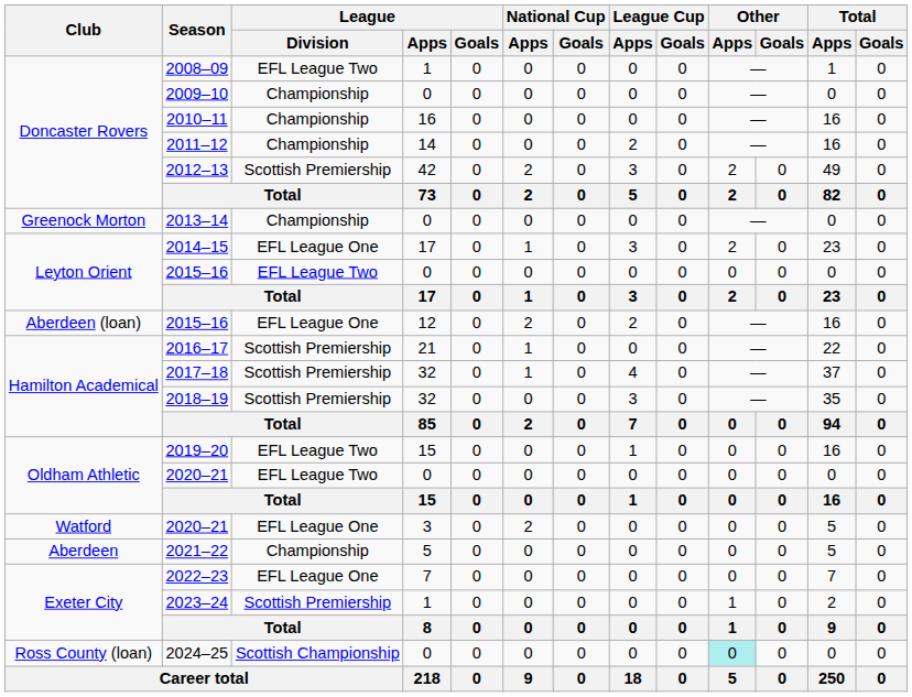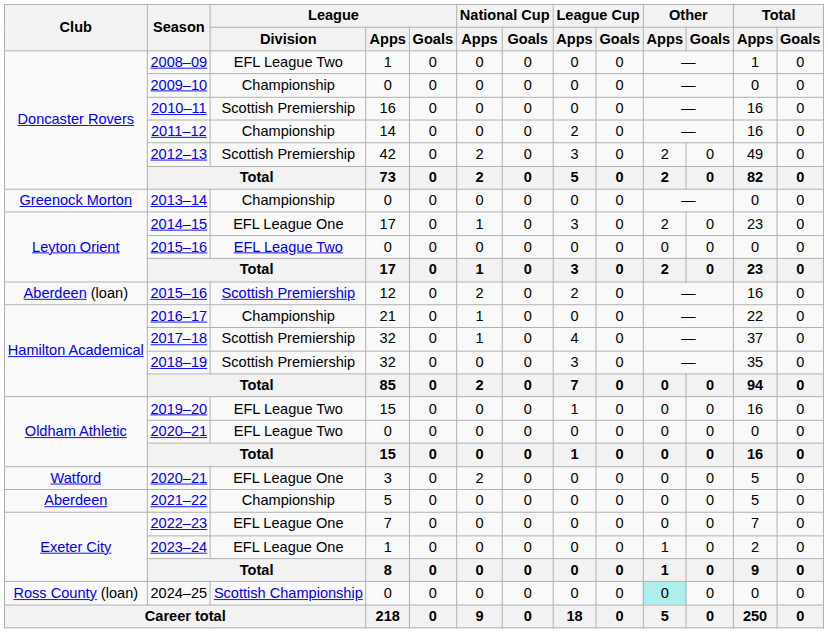 <table class=wikitable style="text-align:center">
 <tr>
 <th rowspan=2>Club</th>
 <th rowspan=2>Season</th>
 <th colspan=3>League</th>
 <th colspan=2>National Cup</th>
 <th colspan=2>League Cup</th>
 <th colspan=2>Other</th>
 <th colspan=2>Total</th>
 </tr>
 <tr>
 <th>Division</th>
 <th>Apps</th>
 <th>Goals</th>
 <th>Apps</th>
 <th>Goals</th>
 <th>Apps</th>
 <th>Goals</th>
 <th>Apps</th>
 <th>Goals</th>
 <th>Apps</th>
 <th>Goals</th>
 </tr>
 <tr>
 <td rowspan="6"><a href='#'>Doncaster Rovers</a></td>
 <td><a href='#'>2008–09</a></td>
 <td>EFL League Two</td>
 <td>1</td>
 <td>0</td>
 <td>0</td>
 <td>0</td>
 <td>0</td>
 <td>0</td>
 <td colspan=2>—</td>
 <td>1</td>
 <td>0</td>
 </tr>
 <tr>
 <td><a href='#'>2009–10</a></td>
 <td>Championship</td>
 <td>0</td>
 <td>0</td>
 <td>0</td>
 <td>0</td>
 <td>0</td>
 <td>0</td>
 <td colspan=2>—</td>
 <td>0</td>
 <td>0</td>
 </tr>
 <tr>
 <td><a href='#'>2010–11</a></td>
-<td>Championship</td>
+<td>Scottish Premiership</td>
 <td>16</td>
 <td>0</td>
 <td>0</td>
 <td>0</td>
 <td>0</td>
 <td>0</td>
 <td colspan=2>—</td>
 <td>16</td>
 <td>0</td>
 </tr>
 <tr>
 <td><a href='#'>2011–12</a></td>
 <td>Championship</td>
 <td>14</td>
 <td>0</td>
 <td>0</td>
 <td>0</td>
 <td>2</td>
 <td>0</td>
 <td colspan=2>—</td>
 <td>16</td>
 <td>0</td>
 </tr>
 <tr>
 <td><a href='#'>2012–13</a></td>
 <td>Scottish Premiership</td>
 <td>42</td>
 <td>0</td>
 <td>2</td>
 <td>0</td>
 <td>3</td>
 <td>0</td>
 <td>2</td>
 <td>0</td>
 <td>49</td>
 <td>0</td>
 </tr>
 <tr>
 <th colspan="2">Total</th>
 <th>73</th>
 <th>0</th>
 <th>2</th>
 <th>0</th>
 <th>5</th>
 <th>0</th>
 <th>2</th>
 <th>0</th>
 <th>82</th>
 <th>0</th>
 </tr>
 <tr>
 <td><a href='#'>Greenock Morton</a></td>
 <td><a href='#'>2013–14</a></td>
 <td>Championship</td>
 <td>0</td>
 <td>0</td>
 <td>0</td>
 <td>0</td>
 <td>0</td>
 <td>0</td>
 <td colspan=2>—</td>
 <td>0</td>
 <td>0</td>
 </tr>
 <tr>
 <td rowspan="3"><a href='#'>Leyton Orient</a></td>
 <td><a href='#'>2014–15</a></td>
 <td>EFL League One</td>
 <td>17</td>
 <td>0</td>
 <td>1</td>
 <td>0</td>
 <td>3</td>
 <td>0</td>
 <td>2</td>
 <td>0</td>
 <td>23</td>
 <td>0</td>
 </tr>
 <tr>
 <td><a href='#'>2015–16</a></td>
 <td><a href='#'>EFL League Two</a></td>
 <td>0</td>
 <td>0</td>
 <td>0</td>
 <td>0</td>
 <td>0</td>
 <td>0</td>
 <td>0</td>
 <td>0</td>
 <td>0</td>
 <td>0</td>
 </tr>
 <tr>
 <th colspan="2">Total</th>
 <th>17</th>
 <th>0</th>
 <th>1</th>
 <th>0</th>
 <th>3</th>
 <th>0</th>
 <th>2</th>
 <th>0</th>
 <th>23</th>
 <th>0</th>
 </tr>
 <tr>
 <td><a href='#'>Aberdeen</a> (loan)</td>
 <td><a href='#'>2015–16</a></td>
-<td>EFL League One</td>
+<td><a href='#'>Scottish Premiership</a></td>
 <td>12</td>
 <td>0</td>
 <td>2</td>
 <td>0</td>
 <td>2</td>
 <td>0</td>
 <td colspan=2>—</td>
 <td>16</td>
 <td>0</td>
 </tr>
 <tr>
 <td rowspan="4"><a href='#'>Hamilton Academical</a></td>
 <td><a href='#'>2016–17</a></td>
-<td>Scottish Premiership</td>
+<td>Championship</td>
 <td>21</td>
 <td>0</td>
 <td>1</td>
 <td>0</td>
 <td>0</td>
 <td>0</td>
 <td colspan=2>—</td>
 <td>22</td>
 <td>0</td>
 </tr>
 <tr>
 <td><a href='#'>2017–18</a></td>
 <td>Scottish Premiership</td>
 <td>32</td>
 <td>0</td>
 <td>1</td>
 <td>0</td>
 <td>4</td>
 <td>0</td>
 <td colspan=2>—</td>
 <td>37</td>
 <td>0</td>
 </tr>
 <tr>
 <td><a href='#'>2018–19</a></td>
 <td>Scottish Premiership</td>
 <td>32</td>
 <td>0</td>
 <td>0</td>
 <td>0</td>
 <td>3</td>
 <td>0</td>
 <td colspan=2>—</td>
 <td>35</td>
 <td>0</td>
 </tr>
 <tr>
 <th colspan="2">Total</th>
 <th>85</th>
 <th>0</th>
 <th>2</th>
 <th>0</th>
 <th>7</th>
 <th>0</th>
 <th>0</th>
 <th>0</th>
 <th>94</th>
 <th>0</th>
 </tr>
 <tr>
 <td rowspan="3"><a href='#'>Oldham Athletic</a></td>
 <td><a href='#'>2019–20</a></td>
 <td>EFL League Two</td>
 <td>15</td>
 <td>0</td>
 <td>0</td>
 <td>0</td>
 <td>1</td>
 <td>0</td>
 <td>0</td>
 <td>0</td>
 <td>16</td>
 <td>0</td>
 </tr>
 <tr>
 <td><a href='#'>2020–21</a></td>
 <td>EFL League Two</td>
 <td>0</td>
 <td>0</td>
 <td>0</td>
 <td>0</td>
 <td>0</td>
 <td>0</td>
 <td>0</td>
 <td>0</td>
 <td>0</td>
 <td>0</td>
 </tr>
 <tr>
 <th colspan="2">Total</th>
 <th>15</th>
 <th>0</th>
 <th>0</th>
 <th>0</th>
 <th>1</th>
 <th>0</th>
 <th>0</th>
 <th>0</th>
 <th>16</th>
 <th>0</th>
 </tr>
 <tr>
 <td><a href='#'>Watford</a></td>
 <td><a href='#'>2020–21</a></td>
 <td>EFL League One</td>
 <td>3</td>
 <td>0</td>
 <td>2</td>
 <td>0</td>
 <td>0</td>
 <td>0</td>
 <td>0</td>
 <td>0</td>
 <td>5</td>
 <td>0</td>
 </tr>
 <tr>
 <td><a href='#'>Aberdeen</a></td>
 <td><a href='#'>2021–22</a></td>
 <td>Championship</td>
 <td>5</td>
 <td>0</td>
 <td>0</td>
 <td>0</td>
 <td>0</td>
 <td>0</td>
 <td>0</td>
 <td>0</td>
 <td>5</td>
 <td>0</td>
 </tr>
 <tr>
 <td rowspan="3"><a href='#'>Exeter City</a></td>
 <td><a href='#'>2022–23</a></td>
 <td>EFL League One</td>
 <td>7</td>
 <td>0</td>
 <td>0</td>
 <td>0</td>
 <td>0</td>
 <td>0</td>
 <td>0</td>
 <td>0</td>
 <td>7</td>
 <td>0</td>
 </tr>
 <tr>
 <td><a href='#'>2023–24</a></td>
-<td><a href='#'>Scottish Premiership</a></td>
+<td>EFL League One</td>
 <td>1</td>
 <td>0</td>
 <td>0</td>
 <td>0</td>
 <td>0</td>
 <td>0</td>
 <td>1</td>
 <td>0</td>
 <td>2</td>
 <td>0</td>
 </tr>
 <tr>
 <th colspan="2">Total</th>
 <th>8</th>
 <th>0</th>
 <th>0</th>
 <th>0</th>
 <th>0</th>
 <th>0</th>
 <th>1</th>
 <th>0</th>
 <th>9</th>
 <th>0</th>
 </tr>
 <tr>
 <td><a href='#'>Ross County</a> (loan)</td>
 <td>2024–25</td>
 <td><a href='#'>Scottish Championship</a></td>
 <td>0</td>
 <td>0</td>
 <td>0</td>
 <td>0</td>
 <td>0</td>
 <td>0</td>
 <td style="background: paleturquoise;">0</td>
 <td>0</td>
 <td>0</td>
 <td>0</td>
 </tr>
 <tr>
 <th colspan="3">Career total</th>
 <th>218</th>
 <th>0</th>
 <th>9</th>
 <th>0</th>
 <th>18</th>
 <th>0</th>
 <th>5</th>
 <th>0</th>
 <th>250</th>
 <th>0</th>
 </tr>
 </table>
